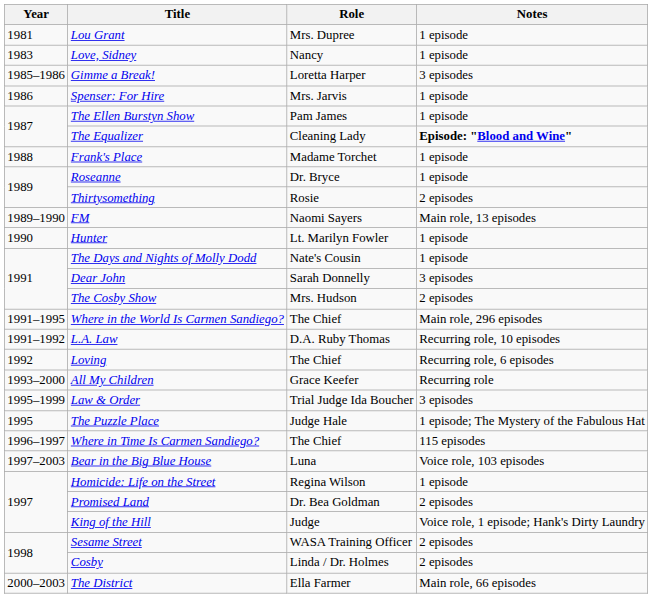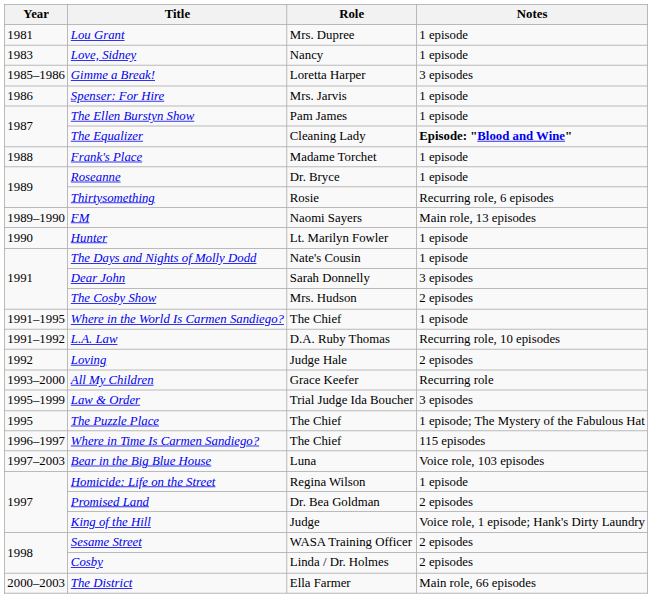 <table class="wikitable sortable">
 <tr>
 <th>Year</th>
 <th>Title</th>
 <th>Role</th>
 <th class="unsortable">Notes</th>
 </tr>
 <tr>
 <td>1981</td>
 <td><em><a href='#'>Lou Grant</a></em></td>
 <td>Mrs. Dupree</td>
 <td>1 episode</td>
 </tr>
 <tr>
 <td>1983</td>
 <td><em><a href='#'>Love, Sidney</a></em></td>
 <td>Nancy</td>
 <td>1 episode</td>
 </tr>
 <tr>
 <td>1985–1986</td>
 <td><em><a href='#'>Gimme a Break!</a></em></td>
 <td>Loretta Harper</td>
 <td>3 episodes</td>
 </tr>
 <tr>
 <td>1986</td>
 <td><em><a href='#'>Spenser: For Hire</a></em></td>
 <td>Mrs. Jarvis</td>
 <td>1 episode</td>
 </tr>
 <tr>
 <td rowspan="2">1987</td>
 <td><em><a href='#'>The Ellen Burstyn Show</a></em></td>
 <td>Pam James</td>
 <td>1 episode</td>
 </tr>
 <tr>
 <td><em><a href='#'>The Equalizer</a></em></td>
 <td>Cleaning Lady</td>
 <td><strong>Episode: "<a href='#'>Blood and Wine</a>"</strong></td>
 </tr>
 <tr>
 <td>1988</td>
 <td><em><a href='#'>Frank's Place</a></em></td>
 <td>Madame Torchet</td>
 <td>1 episode</td>
 </tr>
 <tr>
 <td rowspan="2">1989</td>
 <td><em><a href='#'>Roseanne</a></em></td>
 <td>Dr. Bryce</td>
 <td>1 episode</td>
 </tr>
 <tr>
 <td><em><a href='#'>Thirtysomething</a></em></td>
 <td>Rosie</td>
-<td>2 episodes</td>
+<td>Recurring role, 6 episodes</td>
 </tr>
 <tr>
 <td>1989–1990</td>
 <td><em><a href='#'>FM</a></em></td>
 <td>Naomi Sayers</td>
 <td>Main role, 13 episodes</td>
 </tr>
 <tr>
 <td>1990</td>
 <td><em><a href='#'>Hunter</a></em></td>
 <td>Lt. Marilyn Fowler</td>
 <td>1 episode</td>
 </tr>
 <tr>
 <td rowspan="3">1991</td>
 <td><em><a href='#'>The Days and Nights of Molly Dodd</a></em></td>
 <td>Nate's Cousin</td>
 <td>1 episode</td>
 </tr>
 <tr>
 <td><em><a href='#'>Dear John</a></em></td>
 <td>Sarah Donnelly</td>
 <td>3 episodes</td>
 </tr>
 <tr>
 <td><em><a href='#'>The Cosby Show</a></em></td>
 <td>Mrs. Hudson</td>
 <td>2 episodes</td>
 </tr>
 <tr>
 <td>1991–1995</td>
 <td><em><a href='#'>Where in the World Is Carmen Sandiego?</a></em></td>
 <td>The Chief</td>
-<td>Main role, 296 episodes</td>
+<td>1 episode</td>
 </tr>
 <tr>
 <td>1991–1992</td>
 <td><em><a href='#'>L.A. Law</a></em></td>
 <td>D.A. Ruby Thomas</td>
 <td>Recurring role, 10 episodes</td>
 </tr>
 <tr>
 <td>1992</td>
 <td><em><a href='#'>Loving</a></em></td>
-<td>The Chief</td>
-<td>Recurring role, 6 episodes</td>
+<td>Judge Hale</td>
+<td>2 episodes</td>
 </tr>
 <tr>
 <td>1993–2000</td>
 <td><em><a href='#'>All My Children</a></em></td>
 <td>Grace Keefer</td>
 <td>Recurring role</td>
 </tr>
 <tr>
 <td>1995–1999</td>
 <td><em><a href='#'>Law & Order</a></em></td>
 <td>Trial Judge Ida Boucher</td>
 <td>3 episodes</td>
 </tr>
 <tr>
 <td>1995</td>
 <td><em><a href='#'>The Puzzle Place</a></em></td>
-<td>Judge Hale</td>
+<td>The Chief</td>
 <td>1 episode; The Mystery of the Fabulous Hat</td>
 </tr>
 <tr>
 <td>1996–1997</td>
 <td><em><a href='#'>Where in Time Is Carmen Sandiego?</a></em></td>
 <td>The Chief</td>
 <td>115 episodes</td>
 </tr>
 <tr>
 <td>1997–2003</td>
 <td><em><a href='#'>Bear in the Big Blue House</a></em></td>
 <td>Luna</td>
 <td>Voice role, 103 episodes</td>
 </tr>
 <tr>
 <td rowspan="3">1997</td>
 <td><em><a href='#'>Homicide: Life on the Street</a></em></td>
 <td>Regina Wilson</td>
 <td>1 episode</td>
 </tr>
 <tr>
 <td><em><a href='#'>Promised Land</a></em></td>
 <td>Dr. Bea Goldman</td>
 <td>2 episodes</td>
 </tr>
 <tr>
 <td><em><a href='#'>King of the Hill</a></em></td>
 <td>Judge</td>
 <td>Voice role, 1 episode; Hank's Dirty Laundry</td>
 </tr>
 <tr>
 <td rowspan="2">1998</td>
 <td><em><a href='#'>Sesame Street</a></em></td>
 <td>WASA Training Officer</td>
 <td>2 episodes</td>
 </tr>
 <tr>
 <td><em><a href='#'>Cosby</a></em></td>
 <td>Linda / Dr. Holmes</td>
 <td>2 episodes</td>
 </tr>
 <tr>
 <td>2000–2003</td>
 <td><em><a href='#'>The District</a></em></td>
 <td>Ella Farmer</td>
 <td>Main role, 66 episodes</td>
 </tr>
 </table>
